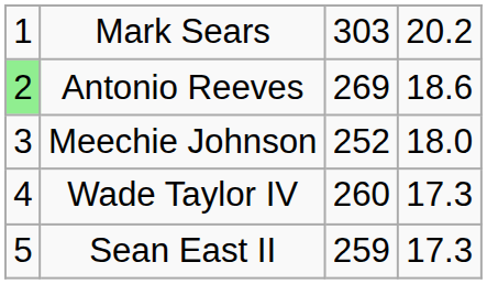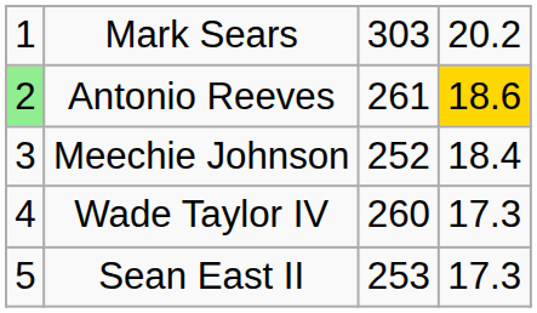 <table class="wikitable sortable" style="text-align:center">
 <tr>
 </tr>
 <tr>
 <td>1</td>
 <td>Mark Sears</td>
 <td>303</td>
 <td>20.2</td>
 </tr>
 <tr>
 <td style="background: lightgreen;">2</td>
 <td>Antonio Reeves</td>
-<td>269</td>
-<td>18.6</td>
+<td>261</td>
+<td style="background: gold;">18.6</td>
 </tr>
 <tr>
 <td>3</td>
 <td>Meechie Johnson</td>
 <td>252</td>
-<td>18.0</td>
+<td>18.4</td>
 </tr>
 <tr>
 <td>4</td>
 <td>Wade Taylor IV</td>
 <td>260</td>
 <td>17.3</td>
 </tr>
 <tr>
 <td>5</td>
 <td>Sean East II</td>
-<td>259</td>
+<td>253</td>
 <td>17.3</td>
 </tr>
 </table>
